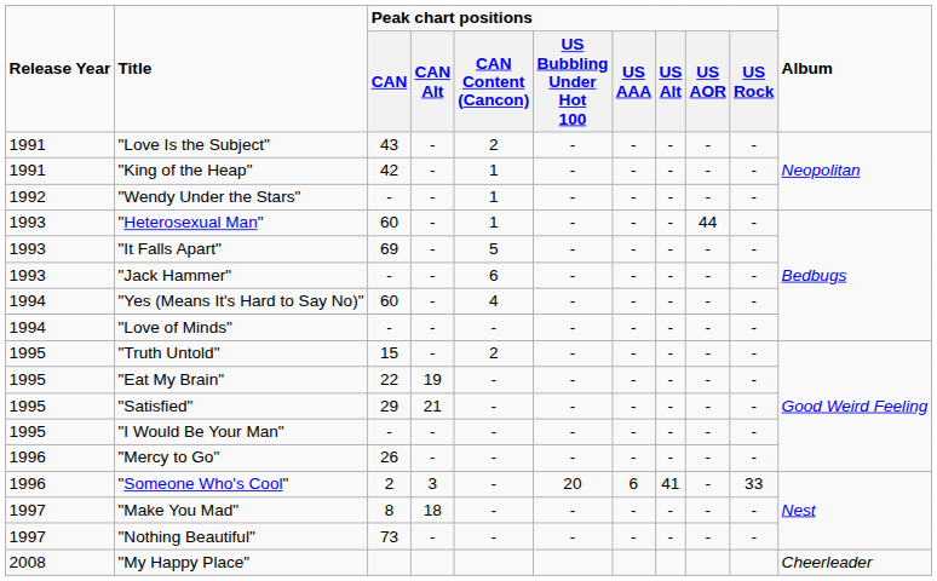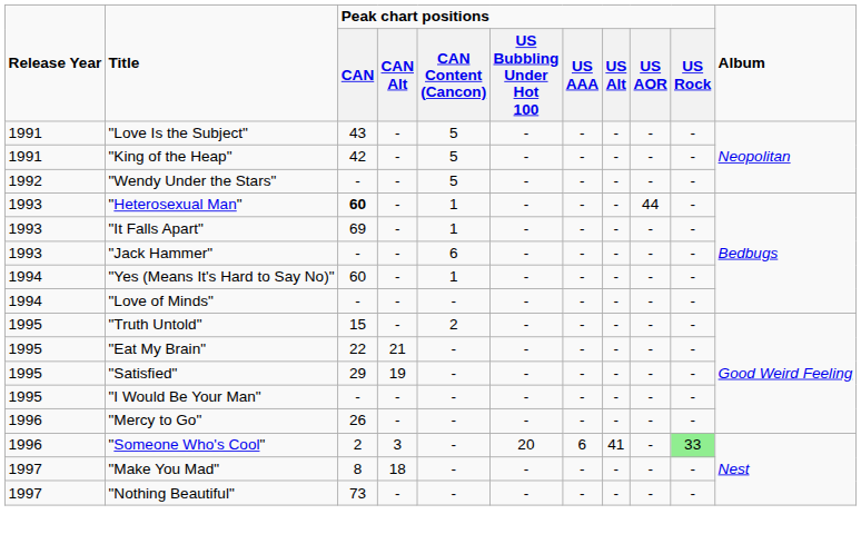 <table class="wikitable">
 <tr>
 <td rowspan="2"><strong>Release Year</strong></td>
 <td rowspan="2"><strong>Title</strong></td>
 <td colspan="8"><strong>Peak chart positions</strong></td>
 <td rowspan="2"><strong>Album</strong></td>
 </tr>
 <tr>
 <th align="center"><a href='#'>CAN</a><br></th>
 <th align="center"><a href='#'>CAN<br>Alt</a><br></th>
 <th align="center"><a href='#'>CAN<br>Content<br>(Cancon)</a><br></th>
 <th align="center"><a href='#'>US<br>Bubbling<br>Under<br>Hot<br>100</a><br></th>
 <th align="center"><a href='#'>US<br>AAA</a><br></th>
 <th align="center"><a href='#'>US<br>Alt</a><br></th>
 <th align="center"><a href='#'>US<br>AOR</a><br></th>
 <th align="center"><a href='#'>US<br>Rock</a><br></th>
 </tr>
 <tr>
 <td>1991</td>
 <td>"Love Is the Subject"</td>
 <td align="center">43</td>
 <td align="center">-</td>
-<td align="center">2</td>
+<td align="center">5</td>
 <td align="center">-</td>
 <td align="center">-</td>
 <td align="center">-</td>
 <td align="center">-</td>
 <td align="center">-</td>
 <td rowspan="3"><em><a href='#'>Neopolitan</a></em></td>
 </tr>
 <tr>
 <td>1991</td>
 <td>"King of the Heap"</td>
 <td align="center">42</td>
 <td align="center">-</td>
-<td align="center">1</td>
+<td align="center">5</td>
 <td align="center">-</td>
 <td align="center">-</td>
 <td align="center">-</td>
 <td align="center">-</td>
 <td align="center">-</td>
 </tr>
 <tr>
 <td>1992</td>
 <td>"Wendy Under the Stars"</td>
 <td align="center">-</td>
 <td align="center">-</td>
-<td align="center">1</td>
+<td align="center">5</td>
 <td align="center">-</td>
 <td align="center">-</td>
 <td align="center">-</td>
 <td align="center">-</td>
 <td align="center">-</td>
 </tr>
 <tr>
 <td>1993</td>
 <td>"<a href='#'>Heterosexual Man</a>"</td>
-<td align="center">60</td>
+<td align="center"><strong>60</strong></td>
 <td align="center">-</td>
 <td align="center">1</td>
 <td align="center">-</td>
 <td align="center">-</td>
 <td align="center">-</td>
 <td align="center">44</td>
 <td align="center">-</td>
 <td rowspan="5"><em><a href='#'>Bedbugs</a></em></td>
 </tr>
 <tr>
 <td>1993</td>
 <td>"It Falls Apart"</td>
 <td align="center">69</td>
 <td align="center">-</td>
-<td align="center">5</td>
+<td align="center">1</td>
 <td align="center">-</td>
 <td align="center">-</td>
 <td align="center">-</td>
 <td align="center">-</td>
 <td align="center">-</td>
 </tr>
 <tr>
 <td>1993</td>
 <td>"Jack Hammer"</td>
 <td align="center">-</td>
 <td align="center">-</td>
 <td align="center">6</td>
 <td align="center">-</td>
 <td align="center">-</td>
 <td align="center">-</td>
 <td align="center">-</td>
 <td align="center">-</td>
 </tr>
 <tr>
 <td>1994</td>
 <td>"Yes (Means It's Hard to Say No)"</td>
 <td align="center">60</td>
 <td align="center">-</td>
-<td align="center">4</td>
+<td align="center">1</td>
 <td align="center">-</td>
 <td align="center">-</td>
 <td align="center">-</td>
 <td align="center">-</td>
 <td align="center">-</td>
 </tr>
 <tr>
 <td>1994</td>
 <td>"Love of Minds"</td>
 <td align="center">-</td>
 <td align="center">-</td>
 <td align="center">-</td>
 <td align="center">-</td>
 <td align="center">-</td>
 <td align="center">-</td>
 <td align="center">-</td>
 <td align="center">-</td>
 </tr>
 <tr>
 <td>1995</td>
 <td>"Truth Untold"</td>
 <td align="center">15</td>
 <td align="center">-</td>
 <td align="center">2</td>
 <td align="center">-</td>
 <td align="center">-</td>
 <td align="center">-</td>
 <td align="center">-</td>
 <td align="center">-</td>
 <td rowspan="5"><em><a href='#'>Good Weird Feeling</a></em></td>
 </tr>
 <tr>
 <td>1995</td>
 <td>"Eat My Brain"</td>
 <td align="center">22</td>
-<td align="center">19</td>
+<td align="center">21</td>
 <td align="center">-</td>
 <td align="center">-</td>
 <td align="center">-</td>
 <td align="center">-</td>
 <td align="center">-</td>
 <td align="center">-</td>
 </tr>
 <tr>
 <td>1995</td>
 <td>"Satisfied"</td>
 <td align="center">29</td>
-<td align="center">21</td>
+<td align="center">19</td>
 <td align="center">-</td>
 <td align="center">-</td>
 <td align="center">-</td>
 <td align="center">-</td>
 <td align="center">-</td>
 <td align="center">-</td>
 </tr>
 <tr>
 <td>1995</td>
 <td>"I Would Be Your Man"</td>
 <td align="center">-</td>
 <td align="center">-</td>
 <td align="center">-</td>
 <td align="center">-</td>
 <td align="center">-</td>
 <td align="center">-</td>
 <td align="center">-</td>
 <td align="center">-</td>
 </tr>
 <tr>
 <td>1996</td>
 <td>"Mercy to Go"</td>
 <td align="center">26</td>
 <td align="center">-</td>
 <td align="center">-</td>
 <td align="center">-</td>
 <td align="center">-</td>
 <td align="center">-</td>
 <td align="center">-</td>
 <td align="center">-</td>
 </tr>
 <tr>
 <td>1996</td>
 <td>"<a href='#'>Someone Who's Cool</a>"</td>
 <td align="center">2</td>
 <td align="center">3</td>
 <td align="center">-</td>
 <td align="center">20</td>
 <td align="center">6</td>
 <td align="center">41</td>
 <td align="center">-</td>
-<td align="center">33</td>
+<td align="center" style="background: lightgreen;">33</td>
 <td rowspan="3"><em><a href='#'>Nest</a></em></td>
 </tr>
 <tr>
 <td>1997</td>
 <td>"Make You Mad"</td>
 <td align="center">8</td>
 <td align="center">18</td>
 <td align="center">-</td>
 <td align="center">-</td>
 <td align="center">-</td>
 <td align="center">-</td>
 <td align="center">-</td>
 <td align="center">-</td>
 </tr>
 <tr>
 <td>1997</td>
 <td>"Nothing Beautiful"</td>
 <td align="center">73</td>
 <td align="center">-</td>
 <td align="center">-</td>
 <td align="center">-</td>
 <td align="center">-</td>
 <td align="center">-</td>
 <td align="center">-</td>
 <td align="center">-</td>
 </tr>
-<tr>
-<td>2008</td>
-<td>"My Happy Place"</td>
-<td></td>
-<td></td>
-<td></td>
-<td></td>
-<td></td>
-<td></td>
-<td></td>
-<td></td>
-<td><em>Cheerleader</em></td>
-</tr>
 </table>
